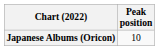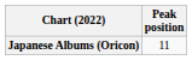 <table class="wikitable plainrowheaders" style="text-align:center">
 <tr>
 <th scope="col">Chart (2022)</th>
 <th scope="col">Peak<br>position</th>
 </tr>
 <tr>
 <th scope="row">Japanese Albums (Oricon)</th>
-<td>10</td>
+<td>11</td>
 </tr>
 </table>
